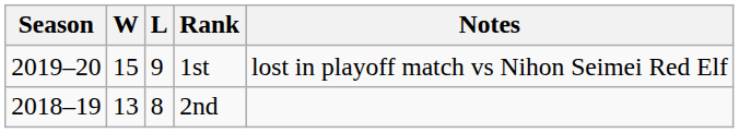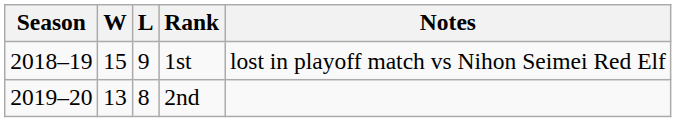 <table class="wikitable">
 <tr>
 <th>Season</th>
 <th>W</th>
 <th>L</th>
 <th>Rank</th>
 <th>Notes</th>
 </tr>
 <tr>
-<td>2019–20</td>
+<td>2018–19</td>
 <td>15</td>
 <td>9</td>
 <td>1st</td>
 <td>lost in playoff match vs Nihon Seimei Red Elf</td>
 </tr>
 <tr>
-<td>2018–19</td>
+<td>2019–20</td>
 <td>13</td>
 <td>8</td>
 <td>2nd</td>
 </tr>
 </table>
